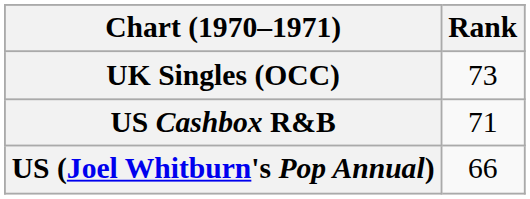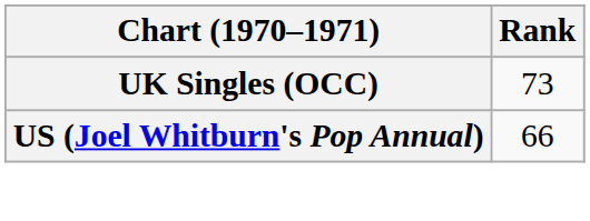 <table class="wikitable sortable plainrowheaders">
 <tr>
 <th scope="col">Chart (1970–1971)</th>
 <th scope="col">Rank</th>
 </tr>
 <tr>
 <th scope="row">UK Singles (OCC)</th>
 <td style="text-align:center;">73</td>
 </tr>
 <tr>
-<th scope="row">US <em>Cashbox</em> R&B</th>
-<td style="text-align:center;">71</td>
-</tr>
-<tr>
 <th scope="row">US (<a href='#'>Joel Whitburn</a>'s <em>Pop Annual</em>)</th>
 <td style="text-align:center;">66</td>
 </tr>
 </table>
